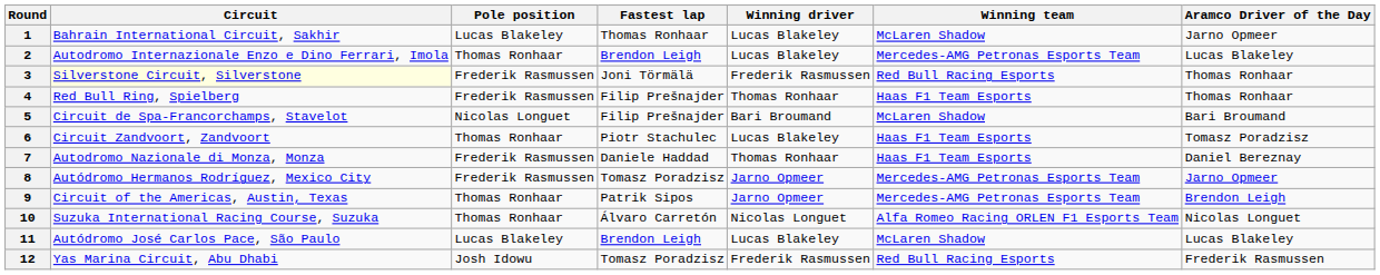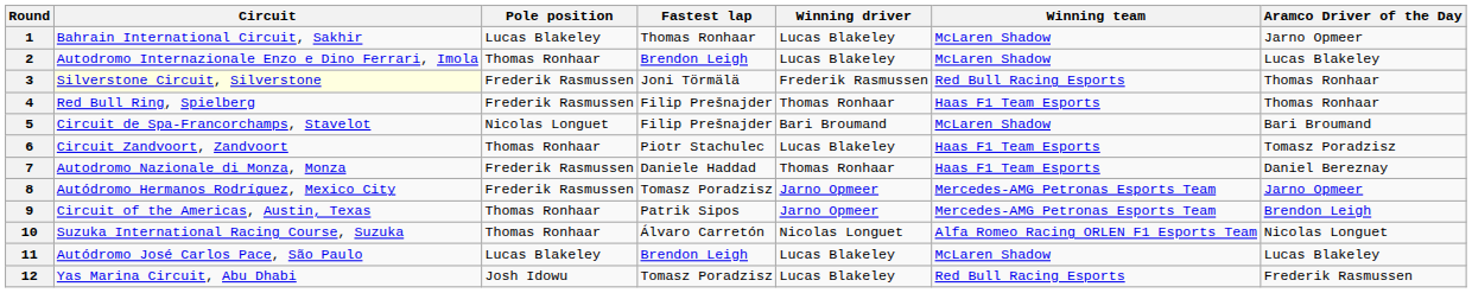 <table class="wikitable sortable" style="font-size: 85%;">
 <tr>
 <th>Round</th>
 <th>Circuit</th>
 <th>Pole position</th>
 <th>Fastest lap</th>
 <th>Winning driver</th>
 <th>Winning team</th>
 <th>Aramco Driver of the Day</th>
 </tr>
 <tr>
 <th>1</th>
 <td> <a href='#'>Bahrain International Circuit</a>, <a href='#'>Sakhir</a></td>
 <td> Lucas Blakeley</td>
 <td> Thomas Ronhaar</td>
 <td> Lucas Blakeley</td>
 <td> <a href='#'>McLaren Shadow</a></td>
 <td> Jarno Opmeer</td>
 </tr>
 <tr>
 <th>2</th>
 <td> <a href='#'>Autodromo Internazionale Enzo e Dino Ferrari</a>, <a href='#'>Imola</a></td>
 <td> Thomas Ronhaar</td>
 <td> <a href='#'>Brendon Leigh</a></td>
 <td> Lucas Blakeley</td>
-<td> <a href='#'>Mercedes-AMG Petronas Esports Team</a></td>
+<td> <a href='#'>McLaren Shadow</a></td>
 <td> Lucas Blakeley</td>
 </tr>
 <tr>
 <th>3</th>
 <td style="background: lightyellow;"> <a href='#'>Silverstone Circuit</a>, <a href='#'>Silverstone</a></td>
 <td> Frederik Rasmussen</td>
 <td> Joni Törmälä</td>
 <td> Frederik Rasmussen</td>
 <td> <a href='#'>Red Bull Racing Esports</a></td>
 <td> Thomas Ronhaar</td>
 </tr>
 <tr>
 <th>4</th>
 <td> <a href='#'>Red Bull Ring</a>, <a href='#'>Spielberg</a></td>
 <td> Frederik Rasmussen</td>
 <td> Filip Prešnajder</td>
 <td> Thomas Ronhaar</td>
 <td> <a href='#'>Haas F1 Team Esports</a></td>
 <td> Thomas Ronhaar</td>
 </tr>
 <tr>
 <th>5</th>
 <td> <a href='#'>Circuit de Spa-Francorchamps</a>, <a href='#'>Stavelot</a></td>
 <td> Nicolas Longuet</td>
 <td> Filip Prešnajder</td>
 <td> Bari Broumand</td>
 <td> <a href='#'>McLaren Shadow</a></td>
 <td> Bari Broumand</td>
 </tr>
 <tr>
 <th>6</th>
 <td> <a href='#'>Circuit Zandvoort</a>, <a href='#'>Zandvoort</a></td>
 <td> Thomas Ronhaar</td>
 <td> Piotr Stachulec</td>
 <td> Lucas Blakeley</td>
 <td> <a href='#'>Haas F1 Team Esports</a></td>
 <td> Tomasz Poradzisz</td>
 </tr>
 <tr>
 <th>7</th>
 <td> <a href='#'>Autodromo Nazionale di Monza</a>, <a href='#'>Monza</a></td>
 <td> Frederik Rasmussen</td>
 <td> Daniele Haddad</td>
 <td> Thomas Ronhaar</td>
 <td> <a href='#'>Haas F1 Team Esports</a></td>
 <td> Daniel Bereznay</td>
 </tr>
 <tr>
 <th>8</th>
 <td> <a href='#'>Autódromo Hermanos Rodríguez</a>, <a href='#'>Mexico City</a></td>
 <td> Frederik Rasmussen</td>
 <td> Tomasz Poradzisz</td>
 <td> <a href='#'>Jarno Opmeer</a></td>
 <td> <a href='#'>Mercedes-AMG Petronas Esports Team</a></td>
 <td> <a href='#'>Jarno Opmeer</a></td>
 </tr>
 <tr>
 <th>9</th>
 <td> <a href='#'>Circuit of the Americas</a>, <a href='#'>Austin, Texas</a></td>
 <td> Thomas Ronhaar</td>
 <td> Patrik Sipos</td>
 <td> <a href='#'>Jarno Opmeer</a></td>
 <td> <a href='#'>Mercedes-AMG Petronas Esports Team</a></td>
 <td> <a href='#'>Brendon Leigh</a></td>
 </tr>
 <tr>
 <th>10</th>
 <td> <a href='#'>Suzuka International Racing Course</a>, <a href='#'>Suzuka</a></td>
 <td> Thomas Ronhaar</td>
 <td> Álvaro Carretón</td>
 <td> Nicolas Longuet</td>
 <td> <a href='#'>Alfa Romeo Racing ORLEN F1 Esports Team</a></td>
 <td> Nicolas Longuet</td>
 </tr>
 <tr>
 <th>11</th>
 <td> <a href='#'>Autódromo José Carlos Pace</a>, <a href='#'>São Paulo</a></td>
 <td> Lucas Blakeley</td>
 <td> <a href='#'>Brendon Leigh</a></td>
 <td> Lucas Blakeley</td>
 <td> <a href='#'>McLaren Shadow</a></td>
 <td> Lucas Blakeley</td>
 </tr>
 <tr>
 <th>12</th>
 <td> <a href='#'>Yas Marina Circuit</a>, <a href='#'>Abu Dhabi</a></td>
 <td> Josh Idowu</td>
 <td> Tomasz Poradzisz</td>
-<td> Frederik Rasmussen</td>
+<td> Lucas Blakeley</td>
 <td> <a href='#'>Red Bull Racing Esports</a></td>
 <td> Frederik Rasmussen</td>
 </tr>
 </table>
